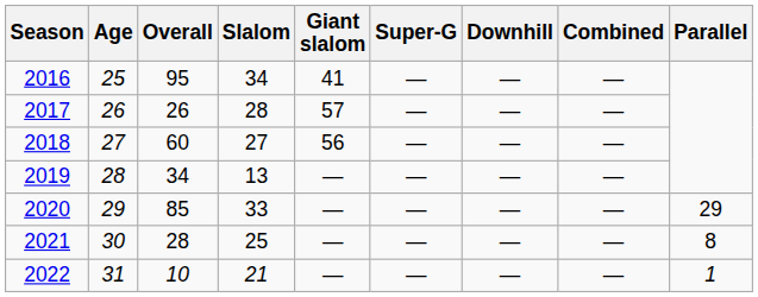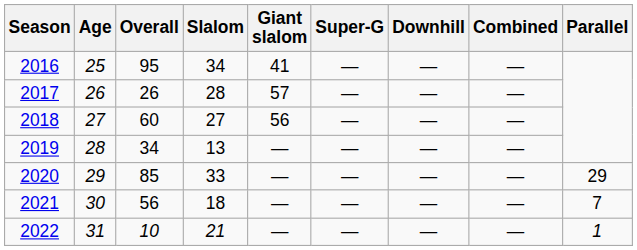 <table class=wikitable style="text-align:center">
 <tr>
 <th>Season</th>
 <th>Age</th>
 <th>Overall</th>
 <th>Slalom</th>
 <th>Giant<br>slalom</th>
 <th>Super-G</th>
 <th>Downhill</th>
 <th>Combined</th>
 <th>Parallel</th>
 </tr>
 <tr>
 <td><a href='#'>2016</a></td>
 <td><em>25</em></td>
 <td>95</td>
 <td>34</td>
 <td>41</td>
 <td>—</td>
 <td>—</td>
 <td>—</td>
 <td rowspan=4></td>
 </tr>
 <tr>
 <td><a href='#'>2017</a></td>
 <td><em>26</em></td>
 <td>26</td>
 <td>28</td>
 <td>57</td>
 <td>—</td>
 <td>—</td>
 <td>—</td>
 </tr>
 <tr>
 <td><a href='#'>2018</a></td>
 <td><em>27</em></td>
 <td>60</td>
 <td>27</td>
 <td>56</td>
 <td>—</td>
 <td>—</td>
 <td>—</td>
 </tr>
 <tr>
 <td><a href='#'>2019</a></td>
 <td><em>28</em></td>
 <td>34</td>
 <td>13</td>
 <td>—</td>
 <td>—</td>
 <td>—</td>
 <td>—</td>
 </tr>
 <tr>
 <td><a href='#'>2020</a></td>
 <td><em>29</em></td>
 <td>85</td>
 <td>33</td>
 <td>—</td>
 <td>—</td>
 <td>—</td>
 <td>—</td>
 <td>29</td>
 </tr>
 <tr>
 <td><a href='#'>2021</a></td>
 <td><em>30</em></td>
-<td>28</td>
-<td>25</td>
+<td>56</td>
+<td>18</td>
 <td>—</td>
 <td>—</td>
 <td>—</td>
 <td>—</td>
-<td>8</td>
+<td>7</td>
 </tr>
 <tr>
 <td><a href='#'>2022</a></td>
 <td><em>31</em></td>
 <td><em>10</em></td>
 <td><em>21</em></td>
 <td>—</td>
 <td>—</td>
 <td>—</td>
 <td>—</td>
 <td><em>1</em></td>
 </tr>
 </table>
